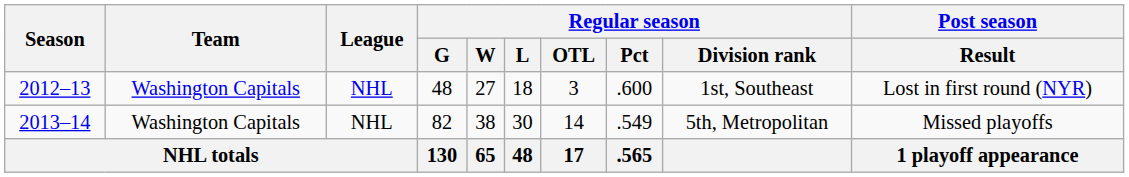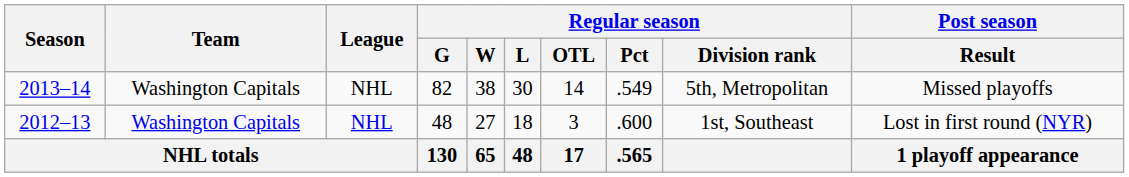 <table class="wikitable" style="font-size: 95%; text-align:center; width:55em;">
 <tr>
 <th rowspan="2">Season</th>
 <th rowspan="2">Team</th>
 <th rowspan="2">League</th>
 <th colspan="6"><a href='#'>Regular season</a></th>
 <th colspan="1"><a href='#'>Post season</a></th>
 </tr>
 <tr>
 <th>G</th>
 <th>W</th>
 <th>L</th>
 <th>OTL</th>
 <th>Pct</th>
 <th>Division rank</th>
 <th>Result</th>
 </tr>
 <tr>
+<td><a href='#'>2013–14</a></td>
+<td>Washington Capitals</td>
+<td>NHL</td>
+<td>82</td>
+<td>38</td>
+<td>30</td>
+<td>14</td>
+<td>.549</td>
+<td>5th, Metropolitan</td>
+<td>Missed playoffs</td>
+</tr>
+<tr>
 <td><a href='#'>2012–13</a></td>
 <td><a href='#'>Washington Capitals</a></td>
 <td><a href='#'>NHL</a></td>
 <td>48</td>
 <td>27</td>
 <td>18</td>
 <td>3</td>
 <td>.600</td>
 <td>1st, Southeast</td>
 <td>Lost in first round (<a href='#'>NYR</a>)</td>
-</tr>
-<tr>
-<td><a href='#'>2013–14</a></td>
-<td>Washington Capitals</td>
-<td>NHL</td>
-<td>82</td>
-<td>38</td>
-<td>30</td>
-<td>14</td>
-<td>.549</td>
-<td>5th, Metropolitan</td>
-<td>Missed playoffs</td>
 </tr>
 <tr bgcolor="#e0e0e0">
 <th colspan="3">NHL totals</th>
 <th>130</th>
 <th>65</th>
 <th>48</th>
 <th>17</th>
 <th>.565</th>
 <th></th>
 <th>1 playoff appearance</th>
 </tr>
 </table>
